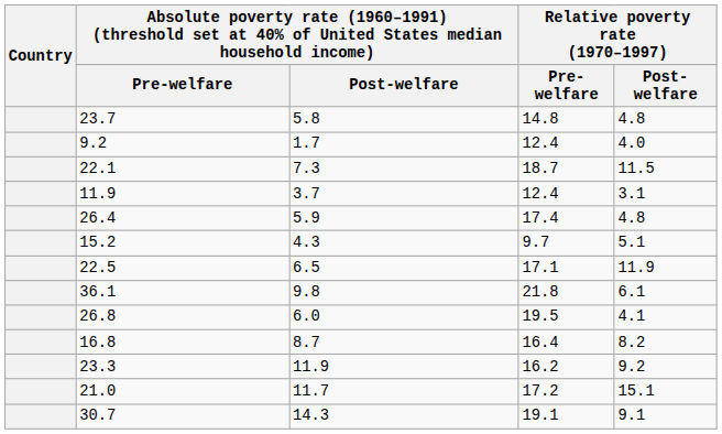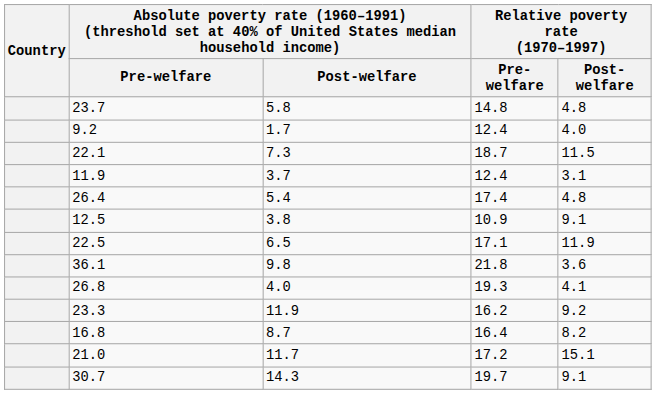 <table class="sortable wikitable plainrowheaders">
 <tr>
 <th scope="col" rowspan="2">Country</th>
 <th scope="col" colspan="2">Absolute poverty rate (1960–1991)<br>(threshold set at 40% of United States median household income)</th>
 <th scope="col" colspan="2">Relative poverty rate<br>(1970–1997)</th>
 </tr>
 <tr>
 <th scope="col">Pre-welfare</th>
 <th scope="col">Post-welfare</th>
 <th scope="col">Pre-welfare</th>
 <th scope="col">Post-welfare</th>
 </tr>
 <tr>
 <th scope="row"></th>
 <td>23.7</td>
 <td>5.8</td>
 <td>14.8</td>
 <td>4.8</td>
 </tr>
 <tr>
 <th scope="row"></th>
 <td>9.2</td>
 <td>1.7</td>
 <td>12.4</td>
 <td>4.0</td>
 </tr>
 <tr>
 <th scope="row"></th>
 <td>22.1</td>
 <td>7.3</td>
 <td>18.7</td>
 <td>11.5</td>
 </tr>
 <tr>
 <th scope="row"></th>
 <td>11.9</td>
 <td>3.7</td>
 <td>12.4</td>
 <td>3.1</td>
 </tr>
 <tr>
 <th scope="row"></th>
 <td>26.4</td>
-<td>5.9</td>
+<td>5.4</td>
 <td>17.4</td>
 <td>4.8</td>
 </tr>
 <tr>
 <th scope="row"></th>
-<td>15.2</td>
-<td>4.3</td>
-<td>9.7</td>
-<td>5.1</td>
+<td>12.5</td>
+<td>3.8</td>
+<td>10.9</td>
+<td>9.1</td>
 </tr>
 <tr>
 <th scope="row"></th>
 <td>22.5</td>
 <td>6.5</td>
 <td>17.1</td>
 <td>11.9</td>
 </tr>
 <tr>
 <th scope="row"></th>
 <td>36.1</td>
 <td>9.8</td>
 <td>21.8</td>
-<td>6.1</td>
+<td>3.6</td>
 </tr>
 <tr>
 <th scope="row"></th>
 <td>26.8</td>
-<td>6.0</td>
-<td>19.5</td>
+<td>4.0</td>
+<td>19.3</td>
 <td>4.1</td>
+</tr>
+<tr>
+<th scope="row"></th>
+<td>23.3</td>
+<td>11.9</td>
+<td>16.2</td>
+<td>9.2</td>
 </tr>
 <tr>
 <th scope="row"></th>
 <td>16.8</td>
 <td>8.7</td>
 <td>16.4</td>
 <td>8.2</td>
-</tr>
-<tr>
-<th scope="row"></th>
-<td>23.3</td>
-<td>11.9</td>
-<td>16.2</td>
-<td>9.2</td>
 </tr>
 <tr>
 <th scope="row"></th>
 <td>21.0</td>
 <td>11.7</td>
 <td>17.2</td>
 <td>15.1</td>
 </tr>
 <tr>
 <th scope="row"></th>
 <td>30.7</td>
 <td>14.3</td>
-<td>19.1</td>
+<td>19.7</td>
 <td>9.1</td>
 </tr>
 </table>
